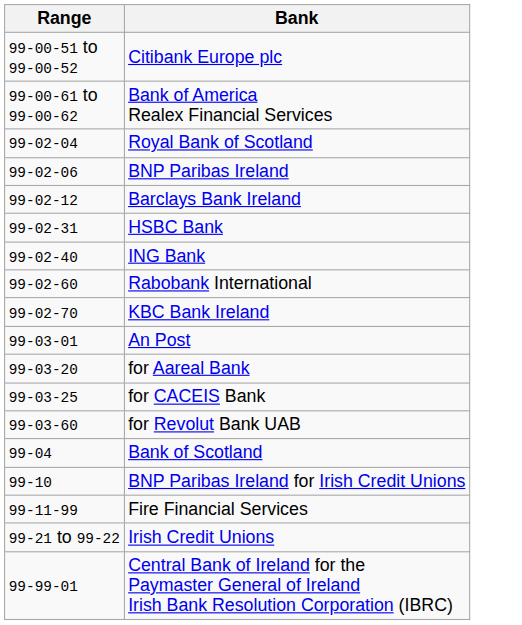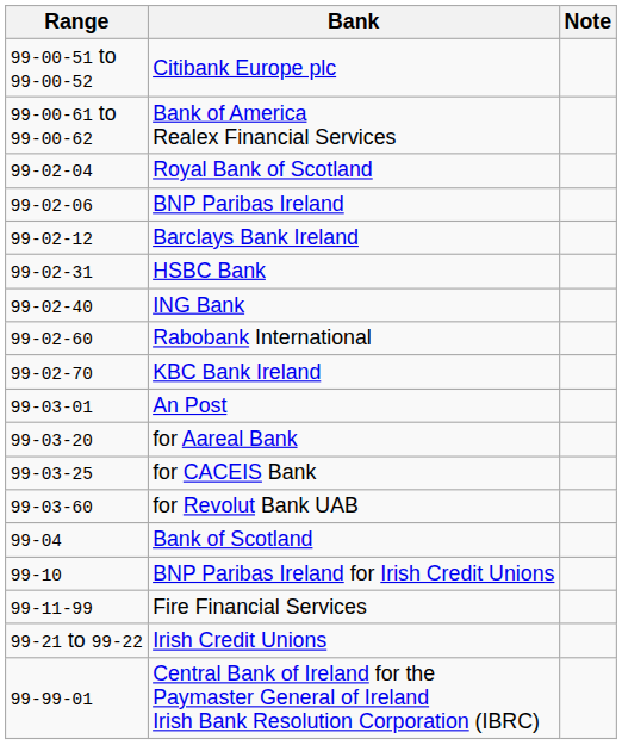 <table class="wikitable sortable mw-collapsible">
 <tr>
 <th>Range</th>
 <th>Bank</th>
+<th class=unsortable>Note</th>
 </tr>
 <tr>
 <td><code>99-00-51</code>  to <br> <code>99-00-52</code></td>
 <td><a href='#'>Citibank Europe plc</a><br></td>
+<td></td>
 </tr>
 <tr>
 <td><code>99-00-61</code> to <br>  <code>99-00-62</code></td>
 <td><a href='#'>Bank of America</a><br> Realex Financial Services</td>
+<td></td>
 </tr>
 <tr>
 <td><code>99-02-04</code></td>
 <td><a href='#'>Royal Bank of Scotland</a><br></td>
+<td></td>
 </tr>
 <tr>
 <td><code>99-02-06</code></td>
 <td><a href='#'>BNP Paribas Ireland</a> <br></td>
+<td></td>
 </tr>
 <tr>
 <td><code>99-02-12</code></td>
 <td><a href='#'>Barclays Bank Ireland</a><br></td>
+<td></td>
 </tr>
 <tr>
 <td><code>99-02-31</code></td>
 <td><a href='#'>HSBC Bank</a><br></td>
+<td></td>
 </tr>
 <tr>
 <td><code>99-02-40</code></td>
 <td><a href='#'>ING Bank</a><br></td>
+<td></td>
 </tr>
 <tr>
 <td><code>99-02-60</code></td>
 <td><a href='#'>Rabobank</a> International<br></td>
+<td></td>
 </tr>
 <tr>
 <td><code>99-02-70</code></td>
 <td><a href='#'>KBC Bank Ireland</a> <br></td>
+<td></td>
 </tr>
 <tr>
 <td><code>99-03-01</code></td>
 <td><a href='#'>An Post</a><br></td>
+<td></td>
 </tr>
 <tr>
 <td><code>99-03-20</code> <br></td>
 <td>for <a href='#'>Aareal Bank</a><br></td>
+<td></td>
 </tr>
 <tr>
 <td><code>99-03-25</code></td>
 <td>for <a href='#'>CACEIS</a> Bank <br></td>
+<td></td>
 </tr>
 <tr>
 <td><code>99-03-60</code></td>
 <td>for <a href='#'>Revolut</a> Bank UAB <br></td>
+<td></td>
 </tr>
 <tr>
 <td><code>99-04</code></td>
 <td><a href='#'>Bank of Scotland</a><br></td>
+<td></td>
 </tr>
 <tr>
 <td><code>99-10</code></td>
 <td><a href='#'>BNP Paribas Ireland</a> for <a href='#'>Irish Credit Unions</a><br></td>
+<td></td>
 </tr>
 <tr>
 <td><code>99-11-99</code></td>
 <td>Fire Financial Services<br></td>
+<td></td>
 </tr>
 <tr>
 <td><code>99-21</code> to <code>99-22</code></td>
 <td><a href='#'>Irish Credit Unions</a><br></td>
+<td></td>
 </tr>
 <tr>
 <td><div><code>99-99-01</code></div></td>
 <td><a href='#'>Central Bank of Ireland</a> for the <br><a href='#'>Paymaster General of Ireland</a><br><a href='#'>Irish Bank Resolution Corporation</a> (IBRC)</td>
+<td></td>
 </tr>
 </table>
